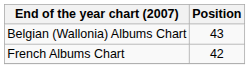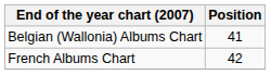 <table class="wikitable sortable">
 <tr>
 <th align="left">End of the year chart (2007)</th>
 <th align="center">Position</th>
 </tr>
 <tr>
 <td align="left">Belgian (Wallonia) Albums Chart</td>
-<td align="center">43</td>
+<td align="center">41</td>
 </tr>
 <tr>
 <td align="left">French Albums Chart</td>
 <td align="center">42</td>
 </tr>
 <tr>
 </tr>
 </table>
